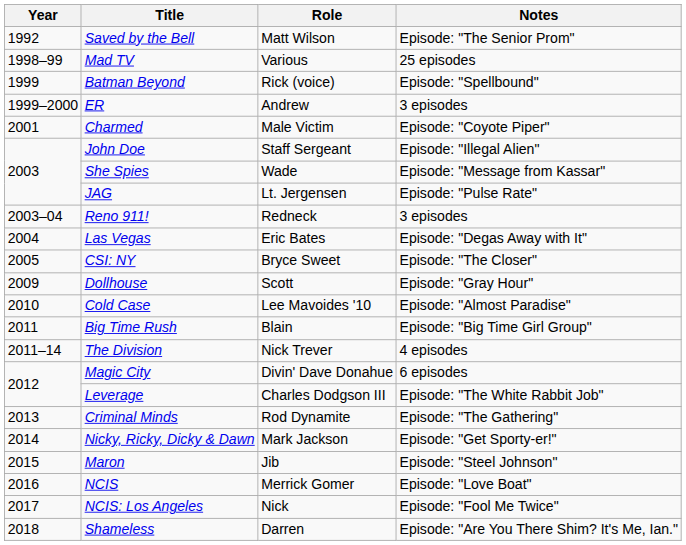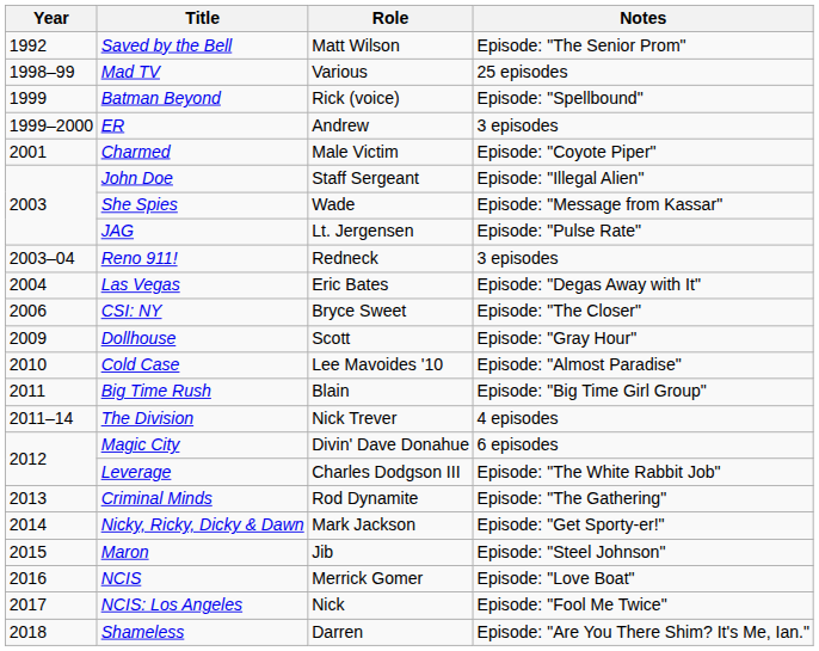 <table class="wikitable sortable">
 <tr>
 <th>Year</th>
 <th>Title</th>
 <th>Role</th>
 <th class="unsortable">Notes</th>
 </tr>
 <tr>
 <td>1992</td>
 <td><em><a href='#'>Saved by the Bell</a></em></td>
 <td>Matt Wilson</td>
 <td>Episode: "The Senior Prom"</td>
 </tr>
 <tr>
 <td>1998–99</td>
 <td><em><a href='#'>Mad TV</a></em></td>
 <td>Various</td>
 <td>25 episodes</td>
 </tr>
 <tr>
 <td>1999</td>
 <td><em><a href='#'>Batman Beyond</a></em></td>
 <td>Rick (voice)</td>
 <td>Episode: "Spellbound"</td>
 </tr>
 <tr>
 <td>1999–2000</td>
 <td><em><a href='#'>ER</a></em></td>
 <td>Andrew</td>
 <td>3 episodes</td>
 </tr>
 <tr>
 <td>2001</td>
 <td><em><a href='#'>Charmed</a></em></td>
 <td>Male Victim</td>
 <td>Episode: "Coyote Piper"</td>
 </tr>
 <tr>
 <td rowspan="3">2003</td>
 <td><em><a href='#'>John Doe</a></em></td>
 <td>Staff Sergeant</td>
 <td>Episode: "Illegal Alien"</td>
 </tr>
 <tr>
 <td><em><a href='#'>She Spies</a></em></td>
 <td>Wade</td>
 <td>Episode: "Message from Kassar"</td>
 </tr>
 <tr>
 <td><em><a href='#'>JAG</a></em></td>
 <td>Lt. Jergensen</td>
 <td>Episode: "Pulse Rate"</td>
 </tr>
 <tr>
 <td>2003–04</td>
 <td><em><a href='#'>Reno 911!</a></em></td>
 <td>Redneck</td>
 <td>3 episodes</td>
 </tr>
 <tr>
 <td>2004</td>
 <td><em><a href='#'>Las Vegas</a></em></td>
 <td>Eric Bates</td>
 <td>Episode: "Degas Away with It"</td>
 </tr>
 <tr>
-<td>2005</td>
+<td>2006</td>
 <td><em><a href='#'>CSI: NY</a></em></td>
 <td>Bryce Sweet</td>
 <td>Episode: "The Closer"</td>
 </tr>
 <tr>
 <td>2009</td>
 <td><em><a href='#'>Dollhouse</a></em></td>
 <td>Scott</td>
 <td>Episode: "Gray Hour"</td>
 </tr>
 <tr>
 <td>2010</td>
 <td><em><a href='#'>Cold Case</a></em></td>
 <td>Lee Mavoides '10</td>
 <td>Episode: "Almost Paradise"</td>
 </tr>
 <tr>
 <td>2011</td>
 <td><em><a href='#'>Big Time Rush</a></em></td>
 <td>Blain</td>
 <td>Episode: "Big Time Girl Group"</td>
 </tr>
 <tr>
 <td>2011–14</td>
 <td><em><a href='#'>The Division</a></em></td>
 <td>Nick Trever</td>
 <td>4 episodes</td>
 </tr>
 <tr>
 <td rowspan="2">2012</td>
 <td><em><a href='#'>Magic City</a></em></td>
 <td>Divin' Dave Donahue</td>
 <td>6 episodes</td>
 </tr>
 <tr>
 <td><em><a href='#'>Leverage</a></em></td>
 <td>Charles Dodgson III</td>
 <td>Episode: "The White Rabbit Job"</td>
 </tr>
 <tr>
 <td>2013</td>
 <td><em><a href='#'>Criminal Minds</a></em></td>
 <td>Rod Dynamite</td>
 <td>Episode: "The Gathering"</td>
 </tr>
 <tr>
 <td>2014</td>
 <td><em><a href='#'>Nicky, Ricky, Dicky & Dawn</a></em></td>
 <td>Mark Jackson</td>
 <td>Episode: "Get Sporty-er!"</td>
 </tr>
 <tr>
 <td>2015</td>
 <td><em><a href='#'>Maron</a></em></td>
 <td>Jib</td>
 <td>Episode: "Steel Johnson"</td>
 </tr>
 <tr>
 <td>2016</td>
 <td><em><a href='#'>NCIS</a></em></td>
 <td>Merrick Gomer</td>
 <td>Episode: "Love Boat"</td>
 </tr>
 <tr>
 <td>2017</td>
 <td><em><a href='#'>NCIS: Los Angeles</a></em></td>
 <td>Nick</td>
 <td>Episode: "Fool Me Twice"</td>
 </tr>
 <tr>
 <td>2018</td>
 <td><em><a href='#'>Shameless</a></em></td>
 <td>Darren</td>
 <td>Episode: "Are You There Shim? It's Me, Ian."</td>
 </tr>
 </table>
